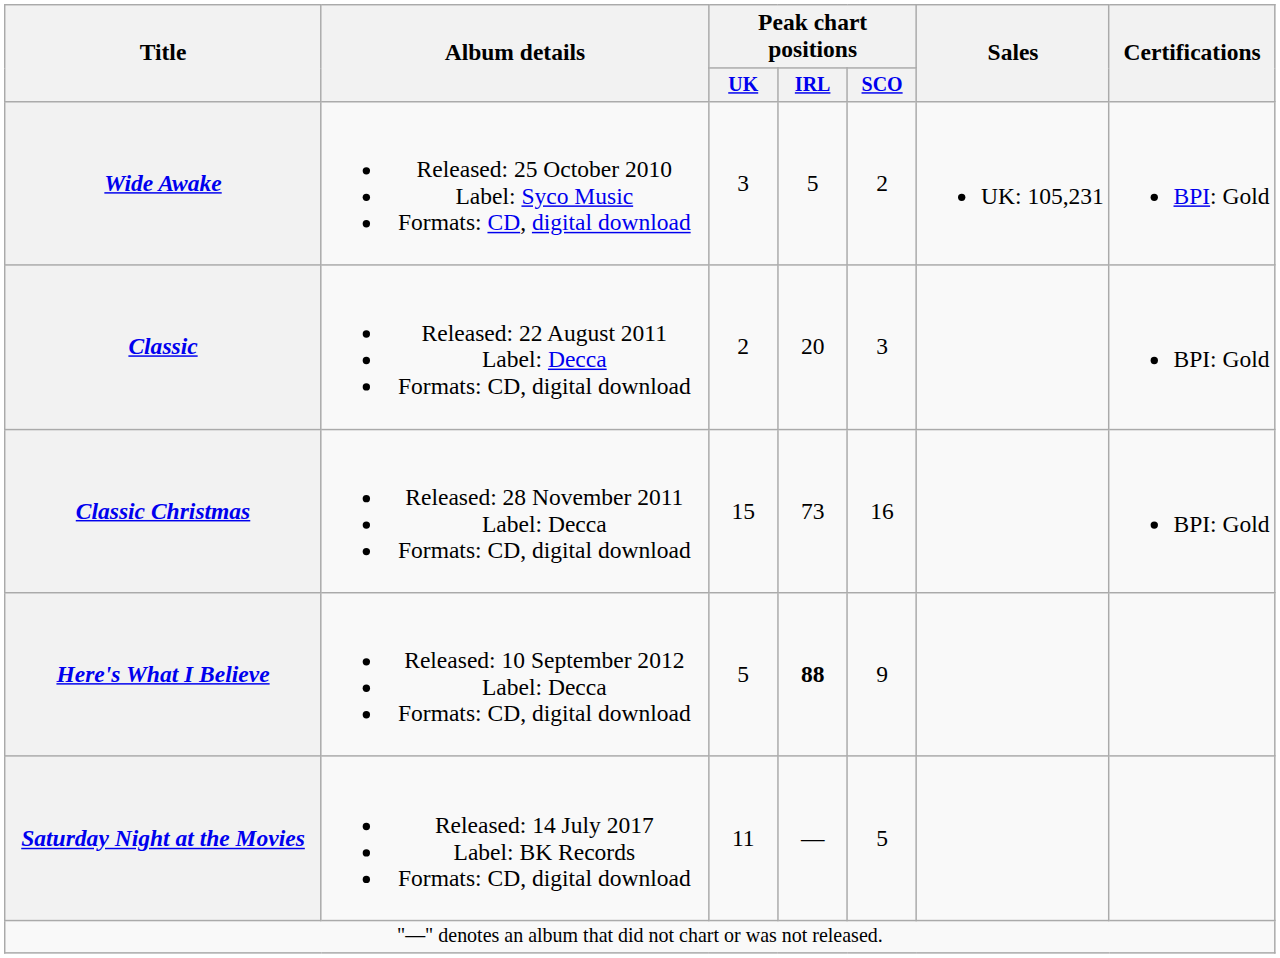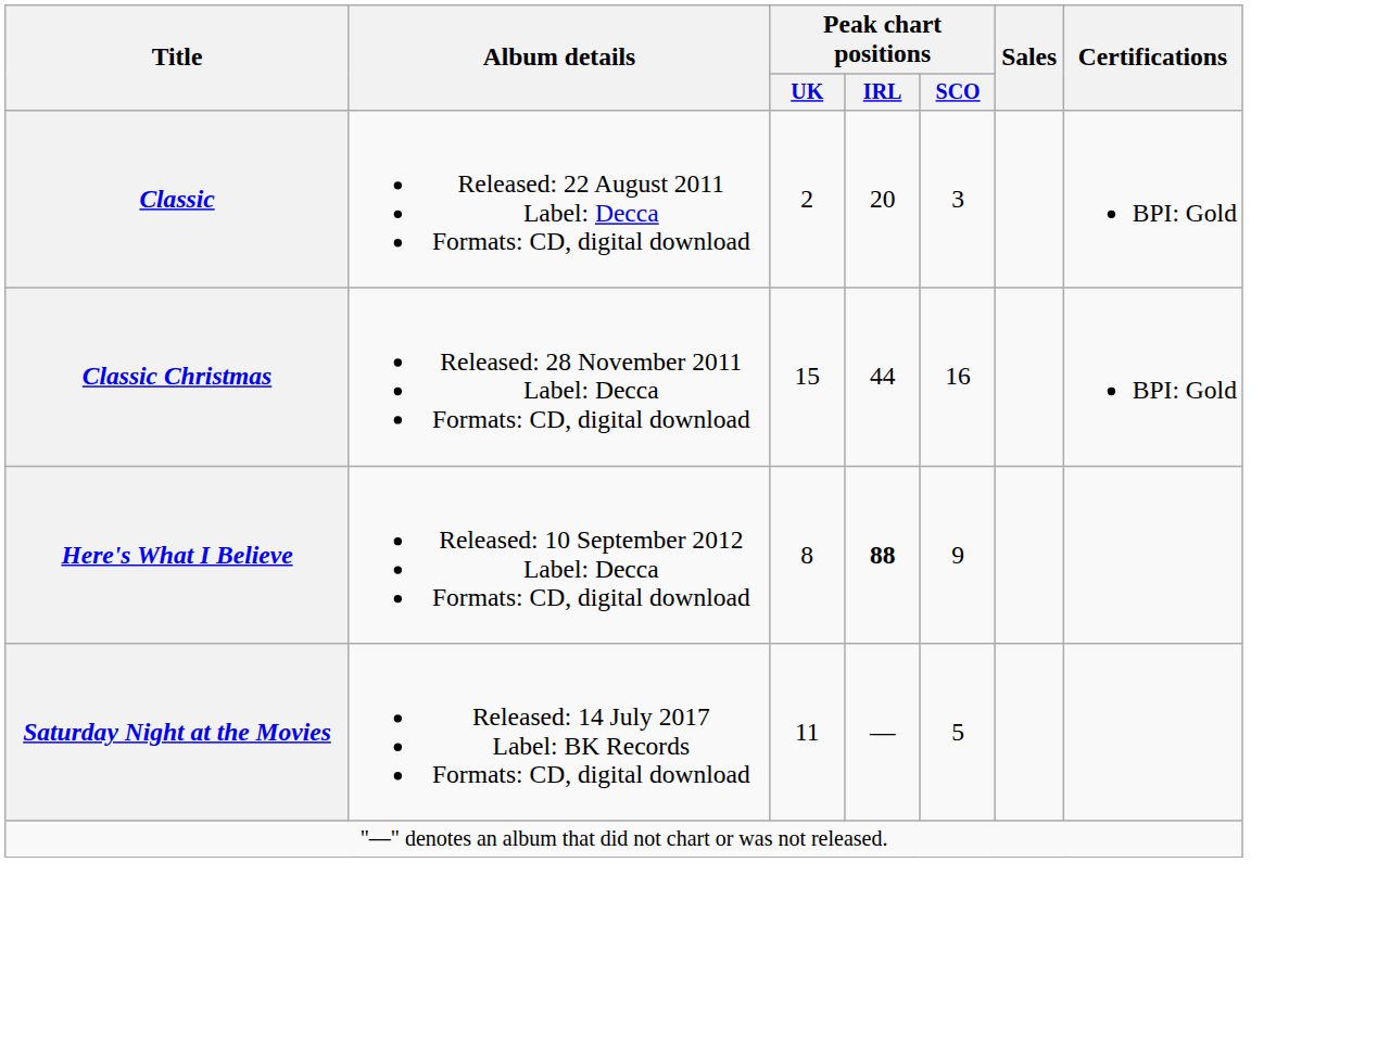 <table class="wikitable plainrowheaders" style="text-align:center;" border="1">
 <tr>
 <th scope="col" rowspan="2" style="width:13em;">Title</th>
 <th scope="col" rowspan="2" style="width:16em;">Album details</th>
 <th scope="col" colspan="3">Peak chart positions</th>
 <th scope="col" rowspan="2">Sales</th>
 <th scope="col" rowspan="2">Certifications</th>
 </tr>
 <tr>
 <th style="width:3em;font-size:85%;"><a href='#'>UK</a><br></th>
 <th style="width:3em;font-size:85%;"><a href='#'>IRL</a><br></th>
 <th style="width:3em;font-size:85%;"><a href='#'>SCO</a><br></th>
 </tr>
 <tr>
-<th scope="row"><em><a href='#'>Wide Awake</a></em></th>
-<td><br><ul><li>Released: 25 October 2010</li><li>Label: <a href='#'>Syco Music</a></li><li>Formats: <a href='#'>CD</a>, <a href='#'>digital download</a></li></ul></td>
-<td>3</td>
-<td>5</td>
-<td>2</td>
-<td><br><ul><li>UK: 105,231</li></ul></td>
-<td><br><ul><li><a href='#'>BPI</a>: Gold</li></ul></td>
-</tr>
-<tr>
 <th scope="row"><em><a href='#'>Classic</a></em></th>
 <td><br><ul><li>Released: 22 August 2011</li><li>Label: <a href='#'>Decca</a></li><li>Formats: CD, digital download</li></ul></td>
 <td>2</td>
 <td>20</td>
 <td>3</td>
 <td></td>
 <td><br><ul><li>BPI: Gold</li></ul></td>
 </tr>
 <tr>
 <th scope="row"><em><a href='#'>Classic Christmas</a></em></th>
 <td><br><ul><li>Released: 28 November 2011</li><li>Label: Decca</li><li>Formats: CD, digital download</li></ul></td>
 <td>15</td>
-<td>73</td>
+<td>44</td>
 <td>16</td>
 <td></td>
 <td><br><ul><li>BPI: Gold</li></ul></td>
 </tr>
 <tr>
 <th scope="row"><em><a href='#'>Here's What I Believe</a></em></th>
 <td><br><ul><li>Released: 10 September 2012</li><li>Label: Decca</li><li>Formats: CD, digital download</li></ul></td>
-<td>5</td>
+<td>8</td>
 <td><strong>88</strong></td>
 <td>9</td>
 <td></td>
 <td></td>
 </tr>
 <tr>
 <th scope="row"><em><a href='#'>Saturday Night at the Movies</a></em></th>
 <td><br><ul><li>Released: 14 July 2017</li><li>Label: BK Records</li><li>Formats: CD, digital download</li></ul></td>
 <td>11</td>
 <td>—</td>
 <td>5</td>
 <td></td>
 <td></td>
 </tr>
 <tr>
 <td colspan="7" style="font-size:85%">"—" denotes an album that did not chart or was not released.</td>
 </tr>
 </table>
